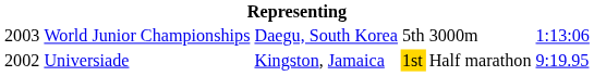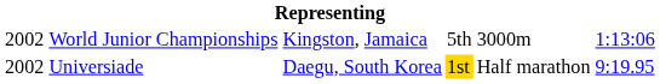 <table>
 <tr>
 <th colspan="6">Representing </th>
 </tr>
 <tr>
-<td>2003</td>
+<td>2002</td>
 <td><a href='#'>World Junior Championships</a></td>
-<td><a href='#'>Daegu, South Korea</a></td>
+<td><a href='#'>Kingston</a>, <a href='#'>Jamaica</a></td>
 <td>5th</td>
 <td>3000m</td>
 <td><a href='#'>1:13:06</a></td>
 </tr>
 <tr>
 <td>2002</td>
 <td><a href='#'>Universiade</a></td>
-<td><a href='#'>Kingston</a>, <a href='#'>Jamaica</a></td>
+<td><a href='#'>Daegu, South Korea</a></td>
 <td bgcolor="gold">1st</td>
 <td>Half marathon</td>
 <td><a href='#'>9:19.95</a></td>
 </tr>
 </table>
